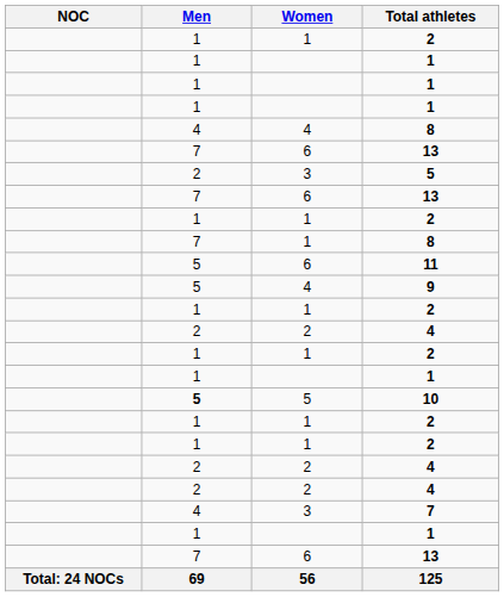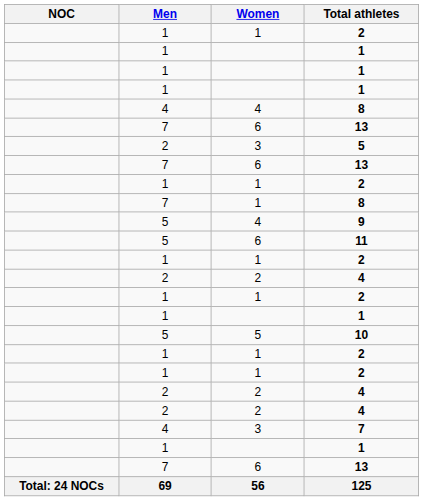 <table class="wikitable collapsible sortable"  style="width:500px; text-align:center; font-size:90%;">
 <tr>
 <th style="text-align:center; width:100px;"><strong>NOC</strong></th>
 <th width=80><strong><a href='#'>Men</a></strong></th>
 <th width=80><strong><a href='#'>Women</a></strong></th>
 <th width=100><strong>Total athletes</strong></th>
 </tr>
 <tr>
 <td align=left></td>
 <td>1</td>
 <td>1</td>
 <td><strong>2</strong></td>
 </tr>
 <tr>
 <td align=left></td>
 <td>1</td>
 <td></td>
 <td><strong>1</strong></td>
 </tr>
 <tr>
 <td align=left></td>
 <td>1</td>
 <td></td>
 <td><strong>1</strong></td>
 </tr>
 <tr>
 <td align=left></td>
 <td>1</td>
 <td></td>
 <td><strong>1</strong></td>
 </tr>
 <tr>
 <td align=left></td>
 <td>4</td>
 <td>4</td>
 <td><strong>8</strong></td>
 </tr>
 <tr>
 <td align=left></td>
 <td>7</td>
 <td>6</td>
 <td><strong>13</strong></td>
 </tr>
 <tr>
 <td align=left></td>
 <td>2</td>
 <td>3</td>
 <td><strong>5</strong></td>
 </tr>
 <tr>
 <td align=left></td>
 <td>7</td>
 <td>6</td>
 <td><strong>13</strong></td>
 </tr>
 <tr>
 <td align=left></td>
 <td>1</td>
 <td>1</td>
 <td><strong>2</strong></td>
 </tr>
 <tr>
 <td align=left></td>
 <td>7</td>
 <td>1</td>
 <td><strong>8</strong></td>
 </tr>
 <tr>
 <td align=left></td>
 <td>5</td>
-<td>6</td>
-<td><strong>11</strong></td>
+<td>4</td>
+<td><strong>9</strong></td>
 </tr>
 <tr>
 <td align=left></td>
 <td>5</td>
-<td>4</td>
-<td><strong>9</strong></td>
+<td>6</td>
+<td><strong>11</strong></td>
 </tr>
 <tr>
 <td align=left></td>
 <td>1</td>
 <td>1</td>
 <td><strong>2</strong></td>
 </tr>
 <tr>
 <td align=left></td>
 <td>2</td>
 <td>2</td>
 <td><strong>4</strong></td>
 </tr>
 <tr>
 <td align=left></td>
 <td>1</td>
 <td>1</td>
 <td><strong>2</strong></td>
 </tr>
 <tr>
 <td align=left></td>
 <td>1</td>
 <td></td>
 <td><strong>1</strong></td>
 </tr>
 <tr>
 <td align=left></td>
-<td><strong>5</strong></td>
+<td>5</td>
 <td>5</td>
 <td><strong>10</strong></td>
 </tr>
 <tr>
 <td align=left></td>
 <td>1</td>
 <td>1</td>
 <td><strong>2</strong></td>
 </tr>
 <tr>
 <td align=left></td>
 <td>1</td>
 <td>1</td>
 <td><strong>2</strong></td>
 </tr>
 <tr>
 <td align=left></td>
 <td>2</td>
 <td>2</td>
 <td><strong>4</strong></td>
 </tr>
 <tr>
 <td align=left></td>
 <td>2</td>
 <td>2</td>
 <td><strong>4</strong></td>
 </tr>
 <tr>
 <td align=left></td>
 <td>4</td>
 <td>3</td>
 <td><strong>7</strong></td>
 </tr>
 <tr>
 <td align=left></td>
 <td>1</td>
 <td></td>
 <td><strong>1</strong></td>
 </tr>
 <tr>
 <td align=left></td>
 <td>7</td>
 <td>6</td>
 <td><strong>13</strong></td>
 </tr>
 <tr>
 <th>Total: 24 NOCs</th>
 <th>69</th>
 <th>56</th>
 <th>125</th>
 </tr>
 </table>
